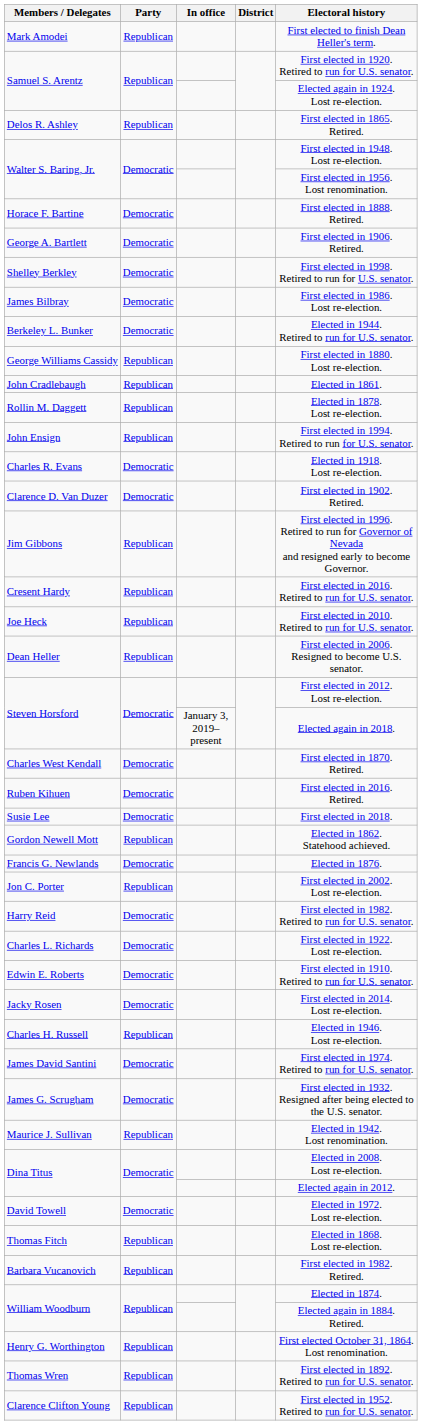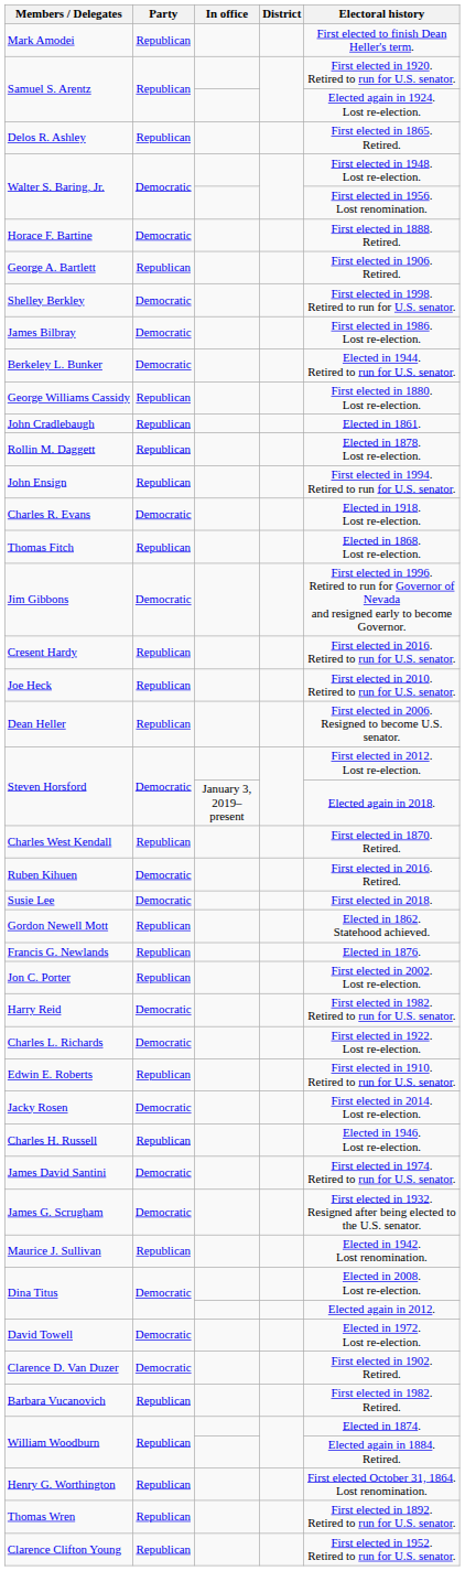 <table class="wikitable sortable" style="text-align:center">
 <tr>
 <th>Members / Delegates</th>
 <th>Party</th>
 <th>In office</th>
 <th>District</th>
 <th>Electoral history</th>
 </tr>
 <tr>
 <td align=left nowrap><a href='#'>Mark Amodei</a></td>
 <td><a href='#'>Republican</a></td>
 <td></td>
 <td></td>
 <td><a href='#'>First elected to finish Dean Heller's term</a>.</td>
 </tr>
 <tr>
 <td rowspan=2 align=left nowrap><a href='#'>Samuel S. Arentz</a></td>
 <td rowspan=2 ><a href='#'>Republican</a></td>
 <td></td>
 <td rowspan=2 data-sort-value=0></td>
 <td><a href='#'>First elected in 1920</a>.<br>Retired to <a href='#'>run for U.S. senator</a>.</td>
 </tr>
 <tr>
 <td></td>
 <td><a href='#'>Elected again in 1924</a>.<br>Lost re-election.</td>
 </tr>
 <tr>
 <td align=left nowrap><a href='#'>Delos R. Ashley</a></td>
 <td><a href='#'>Republican</a></td>
 <td></td>
 <td data-sort-value=0></td>
 <td><a href='#'>First elected in 1865</a>.<br>Retired.</td>
 </tr>
 <tr>
 <td rowspan=2 align=left nowrap><a href='#'>Walter S. Baring, Jr.</a></td>
 <td rowspan=2 ><a href='#'>Democratic</a></td>
 <td></td>
 <td rowspan=2 data-sort-value=0></td>
 <td><a href='#'>First elected in 1948</a>.<br>Lost re-election.</td>
 </tr>
 <tr>
 <td></td>
 <td><a href='#'>First elected in 1956</a>.<br>Lost renomination.</td>
 </tr>
 <tr>
 <td align=left nowrap><a href='#'>Horace F. Bartine</a></td>
 <td><a href='#'>Democratic</a></td>
 <td></td>
 <td data-sort-value=0></td>
 <td><a href='#'>First elected in 1888</a>.<br>Retired.</td>
 </tr>
 <tr>
 <td align=left nowrap><a href='#'>George A. Bartlett</a></td>
-<td><a href='#'>Democratic</a></td>
+<td><a href='#'>Republican</a></td>
 <td></td>
 <td data-sort-value=0></td>
 <td><a href='#'>First elected in 1906</a>.<br>Retired.</td>
 </tr>
 <tr>
 <td align=left nowrap><a href='#'>Shelley Berkley</a></td>
 <td><a href='#'>Democratic</a></td>
 <td></td>
 <td></td>
 <td><a href='#'>First elected in 1998</a>.<br>Retired to run for <a href='#'>U.S. senator</a>.</td>
 </tr>
 <tr>
 <td align=left nowrap><a href='#'>James Bilbray</a></td>
 <td><a href='#'>Democratic</a></td>
 <td></td>
 <td></td>
 <td><a href='#'>First elected in 1986</a>.<br>Lost re-election.</td>
 </tr>
 <tr>
 <td align=left nowrap><a href='#'>Berkeley L. Bunker</a></td>
 <td><a href='#'>Democratic</a></td>
 <td></td>
 <td data-sort-value=0></td>
 <td><a href='#'>Elected in 1944</a>.<br>Retired to <a href='#'>run for U.S. senator</a>.</td>
 </tr>
 <tr>
 <td align=left nowrap><a href='#'>George Williams Cassidy</a></td>
 <td><a href='#'>Republican</a></td>
 <td></td>
 <td data-sort-value=0></td>
 <td><a href='#'>First elected in 1880</a>.<br>Lost re-election.</td>
 </tr>
 <tr>
 <td align=left nowrap><a href='#'>John Cradlebaugh</a></td>
 <td><a href='#'>Republican</a></td>
 <td></td>
 <td data-sort-value=-1></td>
 <td><a href='#'>Elected in 1861</a>.<br></td>
 </tr>
 <tr>
 <td align=left nowrap><a href='#'>Rollin M. Daggett</a></td>
 <td><a href='#'>Republican</a></td>
 <td></td>
 <td data-sort-value=0></td>
 <td><a href='#'>Elected in 1878</a>.<br>Lost re-election.</td>
 </tr>
 <tr>
 <td align=left nowrap><a href='#'>John Ensign</a></td>
 <td><a href='#'>Republican</a></td>
 <td></td>
 <td></td>
 <td><a href='#'>First elected in 1994</a>.<br>Retired to run <a href='#'>for U.S. senator</a>.</td>
 </tr>
 <tr>
 <td align=left nowrap><a href='#'>Charles R. Evans</a></td>
 <td><a href='#'>Democratic</a></td>
 <td></td>
 <td data-sort-value=0></td>
 <td><a href='#'>Elected in 1918</a>.<br>Lost re-election.</td>
 </tr>
 <tr>
-<td align=left nowrap><a href='#'>Clarence D. Van Duzer</a></td>
-<td><a href='#'>Democratic</a></td>
+<td align=left nowrap><a href='#'>Thomas Fitch</a></td>
+<td><a href='#'>Republican</a></td>
 <td></td>
 <td data-sort-value=0></td>
-<td><a href='#'>First elected in 1902</a>.<br>Retired.</td>
+<td><a href='#'>Elected in 1868</a>.<br>Lost re-election.</td>
 </tr>
 <tr>
 <td align=left nowrap><a href='#'>Jim Gibbons</a></td>
-<td><a href='#'>Republican</a></td>
+<td><a href='#'>Democratic</a></td>
 <td></td>
 <td></td>
 <td><a href='#'>First elected in 1996</a>.<br>Retired to run for <a href='#'>Governor of Nevada</a><br>and resigned early to become Governor.</td>
 </tr>
 <tr>
 <td align=left nowrap><a href='#'>Cresent Hardy</a></td>
 <td><a href='#'>Republican</a></td>
 <td></td>
 <td></td>
 <td><a href='#'>First elected in 2016</a>.<br>Retired to <a href='#'>run for U.S. senator</a>.</td>
 </tr>
 <tr>
 <td align=left nowrap><a href='#'>Joe Heck</a></td>
 <td><a href='#'>Republican</a></td>
 <td></td>
 <td></td>
 <td><a href='#'>First elected in 2010</a>.<br>Retired to <a href='#'>run for U.S. senator</a>.</td>
 </tr>
 <tr>
 <td align=left nowrap><a href='#'>Dean Heller</a></td>
 <td><a href='#'>Republican</a></td>
 <td></td>
 <td></td>
 <td><a href='#'>First elected in 2006</a>.<br>Resigned to become U.S. senator.</td>
 </tr>
 <tr>
 <td rowspan=2 align=left nowrap><a href='#'>Steven Horsford</a></td>
 <td rowspan=2 ><a href='#'>Democratic</a></td>
 <td></td>
 <td rowspan=2></td>
 <td><a href='#'>First elected in 2012</a>.<br>Lost re-election.</td>
 </tr>
 <tr>
 <td>January 3, 2019–<br>present</td>
 <td><a href='#'>Elected again in 2018</a>.</td>
 </tr>
 <tr>
 <td align=left nowrap><a href='#'>Charles West Kendall</a></td>
-<td><a href='#'>Democratic</a></td>
+<td><a href='#'>Republican</a></td>
 <td></td>
 <td data-sort-value=0></td>
 <td><a href='#'>First elected in 1870</a>.<br>Retired.</td>
 </tr>
 <tr>
 <td align=left nowrap><a href='#'>Ruben Kihuen</a></td>
 <td><a href='#'>Democratic</a></td>
 <td></td>
 <td></td>
 <td><a href='#'>First elected in 2016</a>.<br>Retired.</td>
 </tr>
 <tr>
 <td align=left nowrap><a href='#'>Susie Lee</a></td>
 <td><a href='#'>Democratic</a></td>
 <td></td>
 <td></td>
 <td><a href='#'>First elected in 2018</a>.</td>
 </tr>
 <tr>
 <td align=left nowrap><a href='#'>Gordon Newell Mott</a></td>
 <td><a href='#'>Republican</a></td>
 <td></td>
 <td data-sort-value=-1></td>
 <td><a href='#'>Elected in 1862</a>.<br>Statehood achieved.</td>
 </tr>
 <tr>
 <td align=left nowrap><a href='#'>Francis G. Newlands</a></td>
-<td><a href='#'>Democratic</a></td>
+<td><a href='#'>Republican</a></td>
 <td></td>
 <td data-sort-value=0></td>
 <td><a href='#'>Elected in 1876</a>.<br></td>
 </tr>
 <tr>
 <td align=left nowrap><a href='#'>Jon C. Porter</a></td>
 <td><a href='#'>Republican</a></td>
 <td></td>
 <td></td>
 <td><a href='#'>First elected in 2002</a>.<br>Lost re-election.</td>
 </tr>
 <tr>
 <td align=left nowrap><a href='#'>Harry Reid</a></td>
 <td><a href='#'>Democratic</a></td>
 <td></td>
 <td></td>
 <td><a href='#'>First elected in 1982</a>.<br>Retired to <a href='#'>run for U.S. senator</a>.</td>
 </tr>
 <tr>
 <td align=left nowrap><a href='#'>Charles L. Richards</a></td>
 <td><a href='#'>Democratic</a></td>
 <td></td>
 <td data-sort-value=0></td>
 <td><a href='#'>First elected in 1922</a>.<br>Lost re-election.</td>
 </tr>
 <tr>
 <td align=left nowrap><a href='#'>Edwin E. Roberts</a></td>
-<td><a href='#'>Democratic</a></td>
+<td><a href='#'>Republican</a></td>
 <td></td>
 <td data-sort-value=0></td>
 <td><a href='#'>First elected in 1910</a>.<br>Retired to <a href='#'>run for U.S. senator</a>.</td>
 </tr>
 <tr>
 <td align=left nowrap><a href='#'>Jacky Rosen</a></td>
 <td><a href='#'>Democratic</a></td>
 <td></td>
 <td></td>
 <td><a href='#'>First elected in 2014</a>.<br>Lost re-election.</td>
 </tr>
 <tr>
 <td align=left nowrap><a href='#'>Charles H. Russell</a></td>
 <td><a href='#'>Republican</a></td>
 <td></td>
 <td data-sort-value=0></td>
 <td><a href='#'>Elected in 1946</a>.<br>Lost re-election.</td>
 </tr>
 <tr>
 <td align=left nowrap><a href='#'>James David Santini</a></td>
 <td><a href='#'>Democratic</a></td>
 <td></td>
 <td data-sort-value=0></td>
 <td><a href='#'>First elected in 1974</a>.<br>Retired to <a href='#'>run for U.S. senator</a>.</td>
 </tr>
 <tr>
 <td align=left nowrap><a href='#'>James G. Scrugham</a></td>
 <td><a href='#'>Democratic</a></td>
 <td></td>
 <td data-sort-value=0></td>
 <td><a href='#'>First elected in 1932</a>.<br>Resigned after being elected to the U.S. senator.</td>
 </tr>
 <tr>
 <td align=left nowrap><a href='#'>Maurice J. Sullivan</a></td>
 <td><a href='#'>Republican</a></td>
 <td></td>
 <td data-sort-value=0></td>
 <td><a href='#'>Elected in 1942</a>.<br>Lost renomination.</td>
 </tr>
 <tr>
 <td rowspan=2 align=left nowrap><a href='#'>Dina Titus</a></td>
 <td rowspan=2 ><a href='#'>Democratic</a></td>
 <td></td>
 <td></td>
 <td><a href='#'>Elected in 2008</a>.<br>Lost re-election.</td>
 </tr>
 <tr>
 <td></td>
 <td></td>
 <td><a href='#'>Elected again in 2012</a>.</td>
 </tr>
 <tr>
 <td align=left nowrap><a href='#'>David Towell</a></td>
 <td><a href='#'>Democratic</a></td>
 <td></td>
 <td data-sort-value=0></td>
 <td><a href='#'>Elected in 1972</a>.<br>Lost re-election.</td>
 </tr>
 <tr>
-<td align=left nowrap><a href='#'>Thomas Fitch</a></td>
-<td><a href='#'>Republican</a></td>
+<td align=left nowrap><a href='#'>Clarence D. Van Duzer</a></td>
+<td><a href='#'>Democratic</a></td>
 <td></td>
 <td data-sort-value=0></td>
-<td><a href='#'>Elected in 1868</a>.<br>Lost re-election.</td>
+<td><a href='#'>First elected in 1902</a>.<br>Retired.</td>
 </tr>
 <tr>
 <td align=left nowrap><a href='#'>Barbara Vucanovich</a></td>
 <td><a href='#'>Republican</a></td>
 <td></td>
 <td></td>
 <td><a href='#'>First elected in 1982</a>.<br>Retired.</td>
 </tr>
 <tr>
 <td rowspan=2 align=left nowrap><a href='#'>William Woodburn</a></td>
 <td rowspan=2 ><a href='#'>Republican</a></td>
 <td></td>
 <td rowspan=2 data-sort-value=0></td>
 <td><a href='#'>Elected in 1874</a>.<br></td>
 </tr>
 <tr>
 <td></td>
 <td><a href='#'>Elected again in 1884</a>.<br>Retired.</td>
 </tr>
 <tr>
 <td align=left nowrap><a href='#'>Henry G. Worthington</a></td>
 <td><a href='#'>Republican</a></td>
 <td></td>
 <td data-sort-value=0></td>
 <td><a href='#'>First elected October 31, 1864</a>.<br>Lost renomination.</td>
 </tr>
 <tr>
 <td align=left nowrap><a href='#'>Thomas Wren</a></td>
 <td><a href='#'>Republican</a></td>
 <td></td>
 <td data-sort-value=0></td>
 <td><a href='#'>First elected in 1892</a>.<br> Retired to <a href='#'>run for U.S. senator</a>.</td>
 </tr>
 <tr>
 <td align=left nowrap><a href='#'>Clarence Clifton Young</a></td>
 <td><a href='#'>Republican</a></td>
 <td></td>
 <td data-sort-value=0></td>
 <td><a href='#'>First elected in 1952</a>.<br>Retired to <a href='#'>run for U.S. senator</a>.</td>
 </tr>
 </table>
